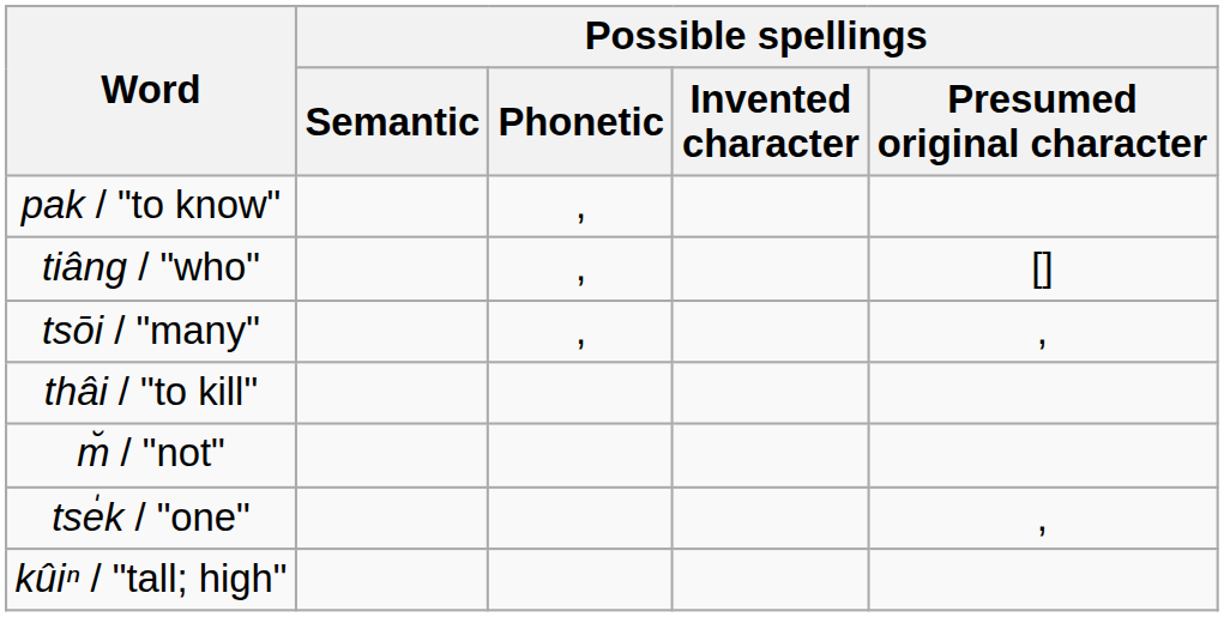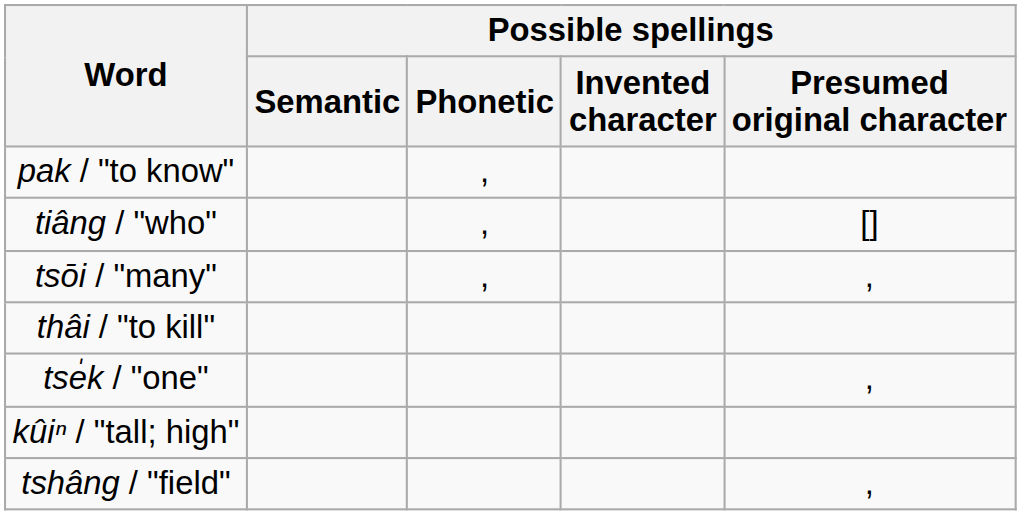 <table class="wikitable" style="text-align:center;margin-right:1.4em;">
 <tr>
 <th rowspan="2">Word</th>
 <th colspan="4">Possible spellings</th>
 </tr>
 <tr>
 <th>Semantic</th>
 <th>Phonetic</th>
 <th>Invented<br>character</th>
 <th>Presumed<br>original character</th>
 </tr>
 <tr>
 <td><em>pak</em> / <strong></strong> "to know"</td>
 <td></td>
 <td>, </td>
 <td></td>
 <td></td>
 </tr>
 <tr>
 <td><em>tiâng</em> / <strong></strong> "who"</td>
 <td></td>
 <td>, </td>
 <td></td>
 <td>[]</td>
 </tr>
 <tr>
 <td><em>tsōi</em> / <strong></strong> "many"</td>
 <td></td>
 <td>, </td>
 <td></td>
 <td>, </td>
 </tr>
 <tr>
 <td><em>thâi</em> / <strong></strong> "to kill"</td>
 <td></td>
 <td></td>
 <td></td>
 <td></td>
 </tr>
 <tr>
-<td><em>m̆</em> / <strong></strong> "not"</td>
-<td></td>
-<td></td>
-<td></td>
-<td></td>
-</tr>
-<tr>
 <td><em>tse̍k</em> / <strong></strong> "one"</td>
 <td></td>
 <td></td>
 <td></td>
 <td>, </td>
 </tr>
 <tr>
 <td><em>kûiⁿ</em> / <strong></strong> "tall; high"</td>
 <td></td>
 <td></td>
 <td></td>
 <td></td>
 </tr>
+<tr>
+<td><em>tshâng</em> / <strong></strong> "field"</td>
+<td></td>
+<td></td>
+<td></td>
+<td>, </td>
+</tr>
 </table>
